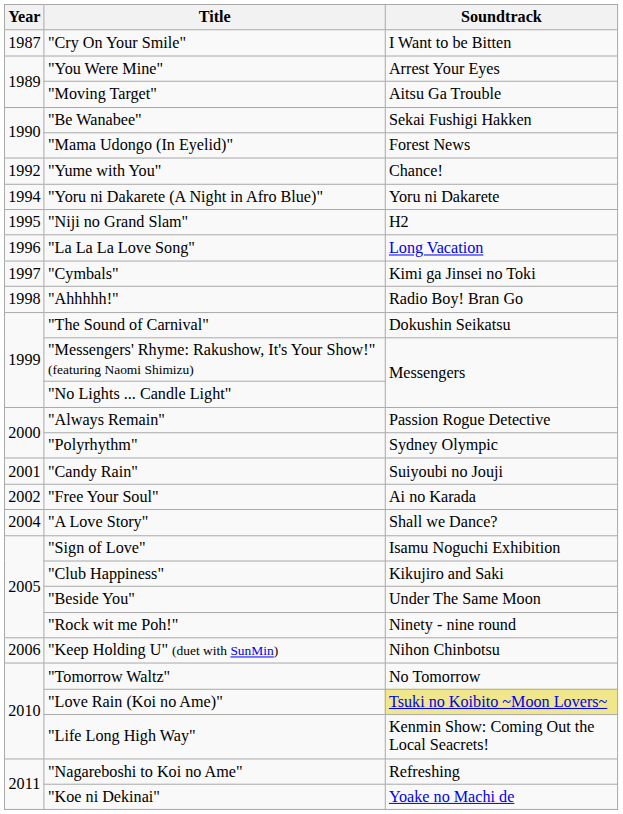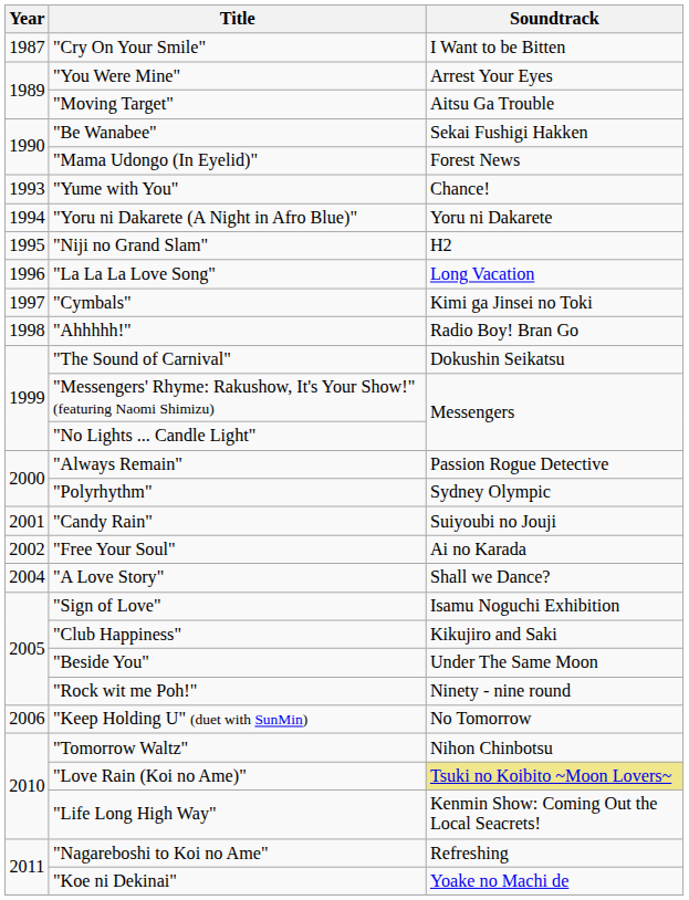 <table class="wikitable">
 <tr>
 <th align="center">Year</th>
 <th align="center">Title</th>
 <th align="center">Soundtrack</th>
 </tr>
 <tr>
 <td align="center" rowspan="1">1987</td>
 <td>"Cry On Your Smile"</td>
 <td align="left">I Want to be Bitten</td>
 </tr>
 <tr>
 <td align="center" rowspan="2">1989</td>
 <td>"You Were Mine"</td>
 <td align="left">Arrest Your Eyes</td>
 </tr>
 <tr>
 <td>"Moving Target"</td>
 <td align="left">Aitsu Ga Trouble</td>
 </tr>
 <tr>
 <td align="center" rowspan="2">1990</td>
 <td>"Be Wanabee"</td>
 <td align="left">Sekai Fushigi Hakken</td>
 </tr>
 <tr>
 <td>"Mama Udongo (In Eyelid)"</td>
 <td align="left">Forest News</td>
 </tr>
 <tr>
-<td align="center" rowspan="1">1992</td>
+<td align="center" rowspan="1">1993</td>
 <td>"Yume with You"</td>
 <td align="left">Chance!</td>
 </tr>
 <tr>
 <td align="center" rowspan="1">1994</td>
 <td>"Yoru ni Dakarete (A Night in Afro Blue)"</td>
 <td align="left">Yoru ni Dakarete</td>
 </tr>
 <tr>
 <td align="center" rowspan="1">1995</td>
 <td>"Niji no Grand Slam"</td>
 <td align="left">H2</td>
 </tr>
 <tr>
 <td align="center" rowspan="1">1996</td>
 <td>"La La La Love Song"</td>
 <td align="left"><a href='#'>Long Vacation</a></td>
 </tr>
 <tr>
 <td align="center" rowspan="1">1997</td>
 <td>"Cymbals"</td>
 <td align="left">Kimi ga Jinsei no Toki</td>
 </tr>
 <tr>
 <td align="center" rowspan="1">1998</td>
 <td>"Ahhhhh!"</td>
 <td align="left">Radio Boy! Bran Go</td>
 </tr>
 <tr>
 <td align="center" rowspan="3">1999</td>
 <td>"The Sound of Carnival"</td>
 <td align="left">Dokushin Seikatsu</td>
 </tr>
 <tr>
 <td>"Messengers' Rhyme: Rakushow, It's Your Show!" <small>(featuring Naomi Shimizu)</small></td>
 <td align="left" rowspan="2">Messengers</td>
 </tr>
 <tr>
 <td>"No Lights ... Candle Light"</td>
 </tr>
 <tr>
 <td align="center" rowspan="2">2000</td>
 <td>"Always Remain"</td>
 <td align="left">Passion Rogue Detective</td>
 </tr>
 <tr>
 <td>"Polyrhythm"</td>
 <td align="left">Sydney Olympic</td>
 </tr>
 <tr>
 <td align="center" rowspan="1">2001</td>
 <td>"Candy Rain"</td>
 <td align="left">Suiyoubi no Jouji</td>
 </tr>
 <tr>
 <td align="center" rowspan="1">2002</td>
 <td>"Free Your Soul"</td>
 <td align="left">Ai no Karada</td>
 </tr>
 <tr>
 <td align="center" rowspan="1">2004</td>
 <td>"A Love Story"</td>
 <td align="left">Shall we Dance?</td>
 </tr>
 <tr>
 <td align="center" rowspan="4">2005</td>
 <td>"Sign of Love"</td>
 <td align="left">Isamu Noguchi Exhibition</td>
 </tr>
 <tr>
 <td>"Club Happiness"</td>
 <td align="left">Kikujiro and Saki</td>
 </tr>
 <tr>
 <td>"Beside You"</td>
 <td align="left">Under The Same Moon</td>
 </tr>
 <tr>
 <td>"Rock wit me Poh!"</td>
 <td align="left">Ninety - nine round</td>
 </tr>
 <tr>
 <td align="center" rowspan="1">2006</td>
 <td>"Keep Holding U" <small>(duet with <a href='#'>SunMin</a>)</small></td>
-<td align="left">Nihon Chinbotsu</td>
+<td align="left">No Tomorrow</td>
 </tr>
 <tr>
 <td align="center" rowspan="3">2010</td>
 <td>"Tomorrow Waltz"</td>
-<td align="left">No Tomorrow</td>
+<td align="left">Nihon Chinbotsu</td>
 </tr>
 <tr>
 <td>"Love Rain (Koi no Ame)"</td>
 <td align="left" style="background: khaki;"><a href='#'>Tsuki no Koibito ~Moon Lovers~</a></td>
 </tr>
 <tr>
 <td>"Life Long High Way"</td>
 <td align="left">Kenmin Show: Coming Out the Local Seacrets!</td>
 </tr>
 <tr>
 <td align="center" rowspan="2">2011</td>
 <td>"Nagareboshi to Koi no Ame"</td>
 <td align="left">Refreshing</td>
 </tr>
 <tr>
 <td>"Koe ni Dekinai"</td>
 <td align="left"><a href='#'>Yoake no Machi de</a></td>
 </tr>
 <tr>
 </tr>
 </table>
